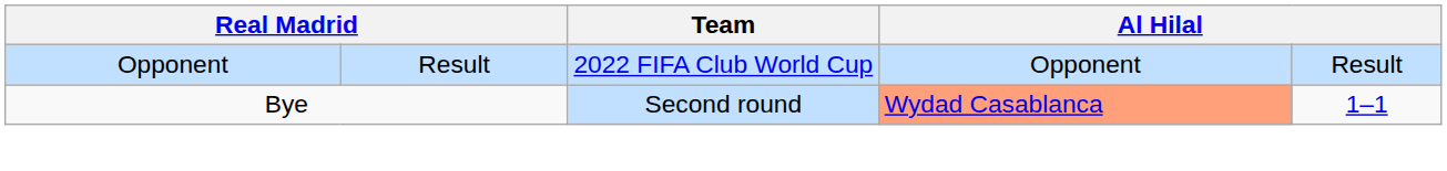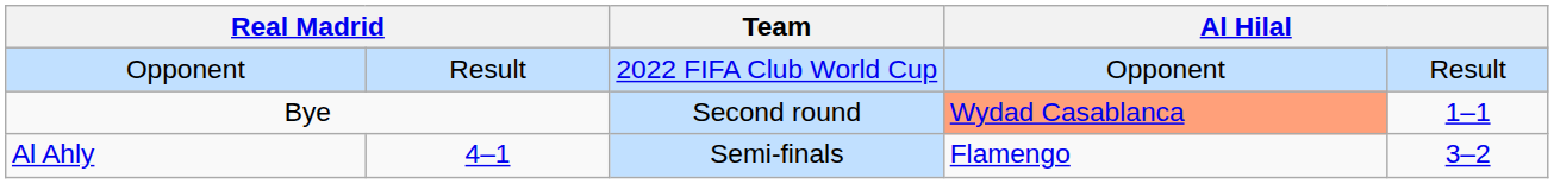 <table class="wikitable">
 <tr>
 <th width=350 colspan=2> <a href='#'>Real Madrid</a></th>
 <th>Team</th>
 <th width=350 colspan=2> <a href='#'>Al Hilal</a></th>
 </tr>
 <tr style="background:#C1E0FF">
 <td align=center>Opponent</td>
 <td align=center>Result</td>
 <td align=center><a href='#'>2022 FIFA Club World Cup</a></td>
 <td align=center>Opponent</td>
 <td align=center>Result</td>
 </tr>
 <tr>
 <td colspan=2 align=center>Bye</td>
 <td align=center style="background:#C1E0FF">Second round</td>
 <td style="background: lightsalmon;"> <a href='#'>Wydad Casablanca</a></td>
 <td align=center><a href='#'>1–1</a>  </td>
 </tr>
+<tr>
+<td> <a href='#'>Al Ahly</a></td>
+<td align=center><a href='#'>4–1</a></td>
+<td align=center style="background:#C1E0FF">Semi-finals</td>
+<td> <a href='#'>Flamengo</a></td>
+<td align=center><a href='#'>3–2</a></td>
+</tr>
 </table>
